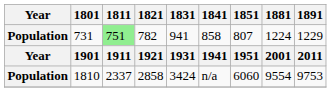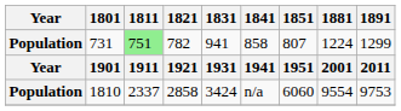 <table border="1" class="wikitable" align="center">
 <tr>
 <th>Year</th>
 <th>1801</th>
 <th>1811</th>
 <th>1821</th>
 <th>1831</th>
 <th>1841</th>
 <th>1851</th>
 <th>1881</th>
 <th>1891</th>
 </tr>
 <tr>
 <th>Population</th>
 <td>731</td>
 <td style="background: lightgreen;">751</td>
 <td>782</td>
 <td>941</td>
 <td>858</td>
 <td>807</td>
 <td>1224</td>
-<td>1229</td>
+<td>1299</td>
 </tr>
 <tr>
 <th>Year</th>
 <th>1901</th>
 <th>1911</th>
 <th>1921</th>
 <th>1931</th>
 <th>1941</th>
 <th>1951</th>
 <th>2001</th>
 <th>2011</th>
 </tr>
 <tr>
 <th>Population</th>
 <td>1810</td>
 <td>2337</td>
 <td>2858</td>
 <td>3424</td>
 <td>n/a</td>
 <td>6060</td>
 <td>9554</td>
 <td>9753</td>
 </tr>
 <tr>
 </tr>
 </table>
